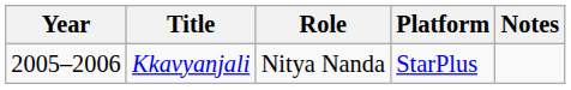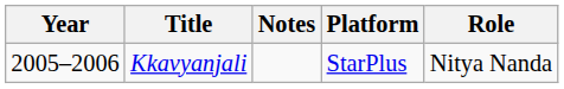 <table class="wikitable sortable">
 <tr>
 <th>Year</th>
 <th>Title</th>
+<th>Notes</th>
+<th>Platform</th>
 <th>Role</th>
-<th>Platform</th>
-<th>Notes</th>
 </tr>
 <tr>
 <td>2005–2006</td>
 <td><em><a href='#'>Kkavyanjali</a></em></td>
+<td></td>
+<td><a href='#'>StarPlus</a></td>
 <td>Nitya Nanda</td>
-<td><a href='#'>StarPlus</a></td>
-<td></td>
 </tr>
 </table>
